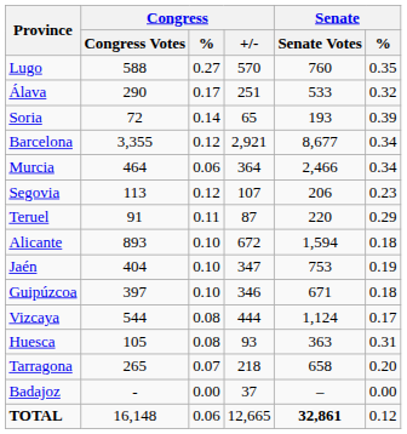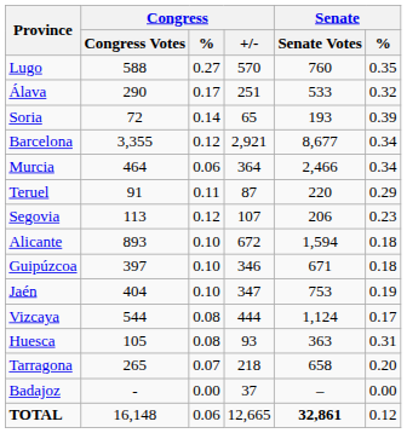 <table class="wikitable">
 <tr>
 <th rowspan="2">Province</th>
 <th colspan=3><a href='#'>Congress</a></th>
 <th colspan=2><a href='#'>Senate</a></th>
 </tr>
 <tr>
 <th>Congress Votes</th>
 <th>%</th>
 <th>+/-</th>
 <th>Senate Votes</th>
 <th>%</th>
 </tr>
 <tr>
 <td><a href='#'>Lugo</a></td>
 <td align=center>588</td>
 <td align=center>0.27</td>
 <td align=center> 570</td>
 <td align=center>760</td>
 <td align=center>0.35</td>
 </tr>
 <tr>
 <td><a href='#'>Álava</a></td>
 <td align=center>290</td>
 <td align=center>0.17</td>
 <td align=center> 251</td>
 <td align=center>533</td>
 <td align=center>0.32</td>
 </tr>
 <tr>
 <td><a href='#'>Soria</a></td>
 <td align=center>72</td>
 <td align=center>0.14</td>
 <td align=center>  65</td>
 <td align=center>193</td>
 <td align=center>0.39</td>
 </tr>
 <tr>
 <td><a href='#'>Barcelona</a></td>
 <td align=center>3,355</td>
 <td align=center>0.12</td>
 <td align=center>2,921</td>
 <td align=center>8,677</td>
 <td align=center>0.34</td>
 </tr>
 <tr>
 <td><a href='#'>Murcia</a></td>
 <td align=center>464</td>
 <td align=center>0.06</td>
 <td align=center> 364</td>
 <td align=center>2,466</td>
 <td align=center>0.34</td>
 </tr>
 <tr>
+<td><a href='#'>Teruel</a></td>
+<td align=center>91</td>
+<td align=center>0.11</td>
+<td align=center>   87</td>
+<td align=center>220</td>
+<td align=center>0.29</td>
+</tr>
+<tr>
 <td><a href='#'>Segovia</a></td>
 <td align=center>113</td>
 <td align=center>0.12</td>
 <td align=center> 107</td>
 <td align=center>206</td>
 <td align=center>0.23</td>
-</tr>
-<tr>
-<td><a href='#'>Teruel</a></td>
-<td align=center>91</td>
-<td align=center>0.11</td>
-<td align=center>   87</td>
-<td align=center>220</td>
-<td align=center>0.29</td>
 </tr>
 <tr>
 <td><a href='#'>Alicante</a></td>
 <td align=center>893</td>
 <td align=center>0.10</td>
 <td align=center> 672</td>
 <td align=center>1,594</td>
 <td align=center>0.18</td>
 </tr>
 <tr>
+<td><a href='#'>Guipúzcoa</a></td>
+<td align=center>397</td>
+<td align=center>0.10</td>
+<td align=center> 346</td>
+<td align=center>671</td>
+<td align=center>0.18</td>
+</tr>
+<tr>
 <td><a href='#'>Jaén</a></td>
 <td align=center>404</td>
 <td align=center>0.10</td>
 <td align=center> 347</td>
 <td align=center>753</td>
 <td align=center>0.19</td>
-</tr>
-<tr>
-<td><a href='#'>Guipúzcoa</a></td>
-<td align=center>397</td>
-<td align=center>0.10</td>
-<td align=center> 346</td>
-<td align=center>671</td>
-<td align=center>0.18</td>
 </tr>
 <tr>
 <td><a href='#'>Vizcaya</a></td>
 <td align=center>544</td>
 <td align=center>0.08</td>
 <td align=center> 444</td>
 <td align=center>1,124</td>
 <td align=center>0.17</td>
 </tr>
 <tr>
 <td><a href='#'>Huesca</a></td>
 <td align=center>105</td>
 <td align=center>0.08</td>
 <td align=center> 93</td>
 <td align=center>363</td>
 <td align=center>0.31</td>
 </tr>
 <tr>
 <td><a href='#'>Tarragona</a></td>
 <td align=center>265</td>
 <td align=center>0.07</td>
 <td align=center> 218</td>
 <td align=center>658</td>
 <td align=center>0.20</td>
 </tr>
 <tr>
 <td><a href='#'>Badajoz</a></td>
 <td align=center>-</td>
 <td align=center>0.00</td>
 <td align=center> 37</td>
 <td align=center>–</td>
 <td align=center>0.00</td>
 </tr>
 <tr>
 <td><strong>TOTAL</strong></td>
 <td align=center>16,148</td>
 <td align=center>0.06</td>
 <td align=center>12,665</td>
 <td align=center><strong>32,861</strong></td>
 <td align=center>0.12</td>
 </tr>
 </table>
